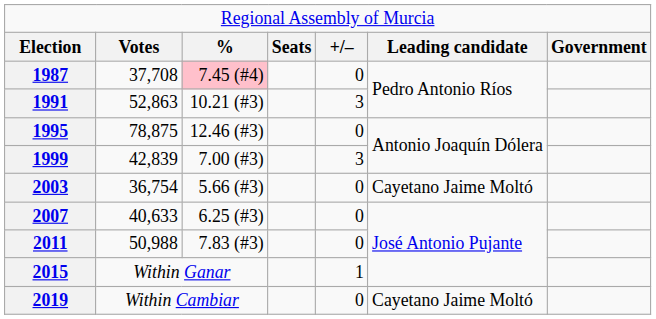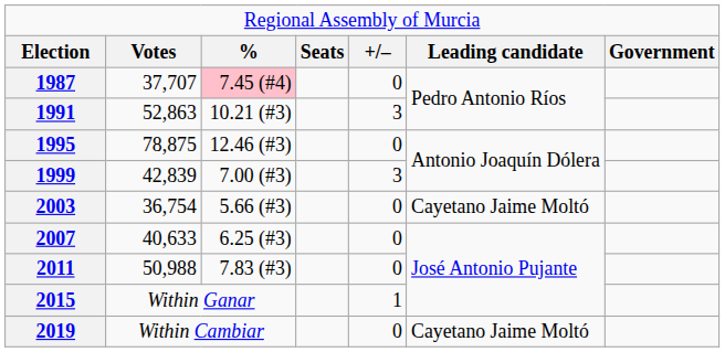 <table class="wikitable" style="text-align:right;">
 <tr>
 <td colspan="8" align="center"><a href='#'>Regional Assembly of Murcia</a></td>
 </tr>
 <tr>
 <th width="75">Election</th>
 <th width="70">Votes</th>
 <th width="70">%</th>
 <th>Seats</th>
 <th width="40">+/–</th>
 <th>Leading candidate</th>
 <th>Government</th>
 </tr>
 <tr>
 <th><a href='#'>1987</a></th>
-<td>37,708</td>
+<td>37,707</td>
 <td style="background: pink;">7.45 (#4)</td>
 <td></td>
 <td>0</td>
 <td rowspan="2" align="left">Pedro Antonio Ríos</td>
 <td></td>
 </tr>
 <tr>
 <th><a href='#'>1991</a></th>
 <td>52,863</td>
 <td>10.21 (#3)</td>
 <td></td>
 <td>3</td>
 <td></td>
 </tr>
 <tr>
 <th><a href='#'>1995</a></th>
 <td>78,875</td>
 <td>12.46 (#3)</td>
 <td></td>
 <td>0</td>
 <td rowspan="2" align="left">Antonio Joaquín Dólera</td>
 <td></td>
 </tr>
 <tr>
 <th><a href='#'>1999</a></th>
 <td>42,839</td>
 <td>7.00 (#3)</td>
 <td></td>
 <td>3</td>
 <td></td>
 </tr>
 <tr>
 <th><a href='#'>2003</a></th>
 <td>36,754</td>
 <td>5.66 (#3)</td>
 <td></td>
 <td>0</td>
 <td align="left">Cayetano Jaime Moltó</td>
 <td></td>
 </tr>
 <tr>
 <th><a href='#'>2007</a></th>
 <td>40,633</td>
 <td>6.25 (#3)</td>
 <td></td>
 <td>0</td>
 <td rowspan="3" align="left"><a href='#'>José Antonio Pujante</a></td>
 <td></td>
 </tr>
 <tr>
 <th><a href='#'>2011</a></th>
 <td>50,988</td>
 <td>7.83 (#3)</td>
 <td></td>
 <td>0</td>
 <td></td>
 </tr>
 <tr>
 <th><a href='#'>2015</a></th>
 <td colspan="2" align="center"><em>Within <a href='#'>Ganar</a></em></td>
 <td></td>
 <td>1</td>
 <td></td>
 </tr>
 <tr>
 <th><a href='#'>2019</a></th>
 <td colspan="2" align="center"><em>Within <a href='#'>Cambiar</a></em></td>
 <td></td>
 <td>0</td>
 <td align="left">Cayetano Jaime Moltó</td>
 <td></td>
 </tr>
 </table>
